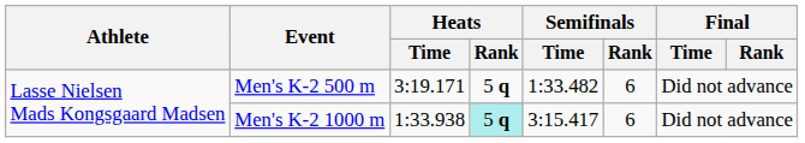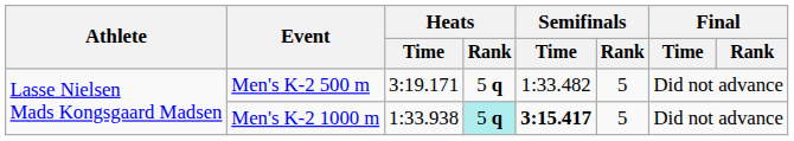 <table class="wikitable" style="font-size:90%">
 <tr>
 <th rowspan=2>Athlete</th>
 <th rowspan=2>Event</th>
 <th colspan=2>Heats</th>
 <th colspan=2>Semifinals</th>
 <th colspan=2>Final</th>
 </tr>
 <tr style="font-size:95%">
 <th>Time</th>
 <th>Rank</th>
 <th>Time</th>
 <th>Rank</th>
 <th>Time</th>
 <th>Rank</th>
 </tr>
 <tr align=center>
 <td align=left rowspan=2><a href='#'>Lasse Nielsen</a><br><a href='#'>Mads Kongsgaard Madsen</a></td>
 <td align=left><a href='#'>Men's K-2 500 m</a></td>
 <td>3:19.171</td>
 <td>5 <strong>q</strong></td>
 <td>1:33.482</td>
-<td>6</td>
+<td>5</td>
 <td colspan=2>Did not advance</td>
 </tr>
 <tr align=center>
 <td align=left><a href='#'>Men's K-2 1000 m</a></td>
 <td>1:33.938</td>
 <td style="background: paleturquoise;">5 <strong>q</strong></td>
-<td>3:15.417</td>
-<td>6</td>
+<td><strong>3:15.417</strong></td>
+<td>5</td>
 <td colspan=2>Did not advance</td>
 </tr>
 </table>
